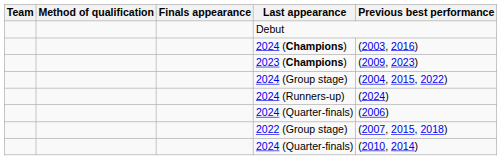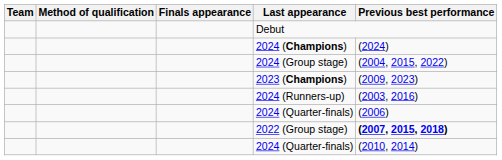 <table class="wikitable sortable">
 <tr>
 <th>Team</th>
 <th>Method of qualification</th>
 <th>Finals appearance</th>
 <th>Last appearance</th>
 <th>Previous best performance</th>
 </tr>
 <tr>
 <td></td>
 <td></td>
 <td></td>
 <td colspan="2">Debut</td>
 </tr>
 <tr>
 <td></td>
 <td></td>
 <td></td>
 <td><a href='#'>2024</a> (<strong>Champions</strong>)</td>
-<td><strong></strong> (<a href='#'>2003</a>, <a href='#'>2016</a>)</td>
+<td><strong></strong> (<a href='#'>2024</a>)</td>
+</tr>
+<tr>
+<td></td>
+<td></td>
+<td></td>
+<td><a href='#'>2024</a> (Group stage)</td>
+<td><strong></strong> (<a href='#'>2004</a>, <a href='#'>2015</a>, <a href='#'>2022</a>)</td>
 </tr>
 <tr>
 <td></td>
 <td></td>
 <td></td>
 <td><a href='#'>2023</a> (<strong>Champions</strong>)</td>
 <td><strong></strong> (<a href='#'>2009</a>, <a href='#'>2023</a>)</td>
 </tr>
 <tr>
 <td></td>
 <td></td>
 <td></td>
-<td><a href='#'>2024</a> (Group stage)</td>
-<td><strong></strong> (<a href='#'>2004</a>, <a href='#'>2015</a>, <a href='#'>2022</a>)</td>
-</tr>
-<tr>
-<td></td>
-<td></td>
-<td></td>
 <td><a href='#'>2024</a> (Runners-up)</td>
-<td><strong></strong> (<a href='#'>2024</a>)</td>
+<td><strong></strong> (<a href='#'>2003</a>, <a href='#'>2016</a>)</td>
 </tr>
 <tr>
 <td></td>
 <td></td>
 <td></td>
 <td><a href='#'>2024</a> (Quarter-finals)</td>
 <td> (<a href='#'>2006</a>)</td>
 </tr>
 <tr>
 <td></td>
 <td></td>
 <td></td>
 <td><a href='#'>2022</a> (Group stage)</td>
-<td> (<a href='#'>2007</a>, <a href='#'>2015</a>, <a href='#'>2018</a>)</td>
+<td><strong> (<a href='#'>2007</a>, <a href='#'>2015</a>, <a href='#'>2018</a>)</strong></td>
 </tr>
 <tr>
 <td></td>
 <td></td>
 <td></td>
 <td><a href='#'>2024</a> (Quarter-finals)</td>
 <td><strong></strong> (<a href='#'>2010</a>, <a href='#'>2014</a>)</td>
 </tr>
 </table>
